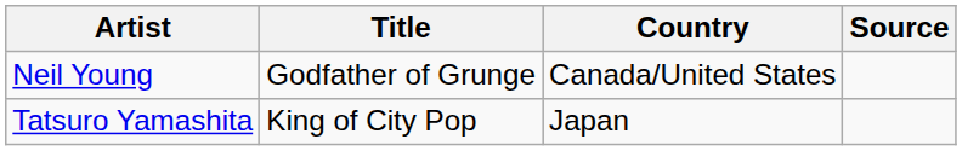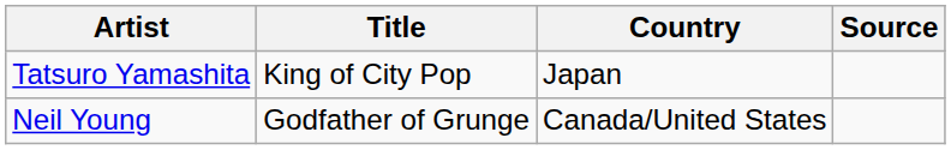 <table class="wikitable sortable">
 <tr>
 <th>Artist</th>
 <th>Title</th>
 <th>Country</th>
 <th class="unsortable">Source</th>
 </tr>
 <tr>
+<td><a href='#'>Tatsuro Yamashita</a></td>
+<td>King of City Pop</td>
+<td>Japan</td>
+<td></td>
+</tr>
+<tr>
 <td><a href='#'>Neil Young</a></td>
 <td>Godfather of Grunge</td>
 <td>Canada/United States</td>
 <td></td>
 </tr>
-<tr>
-<td><a href='#'>Tatsuro Yamashita</a></td>
-<td>King of City Pop</td>
-<td>Japan</td>
-<td></td>
-</tr>
 </table>
